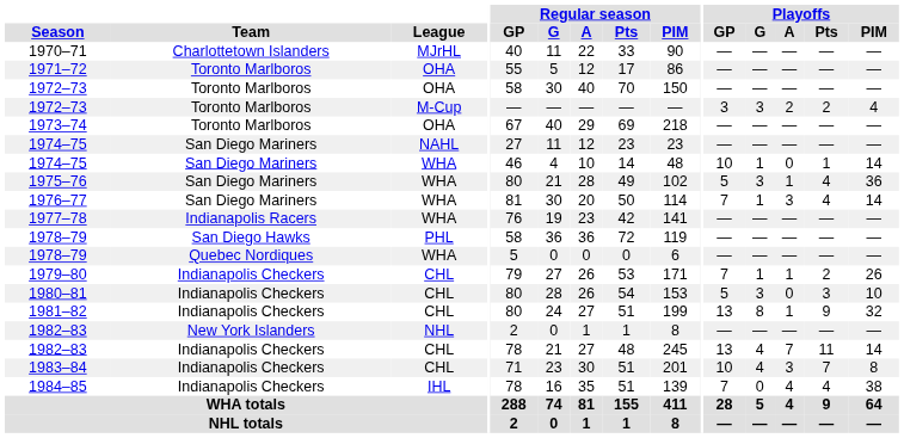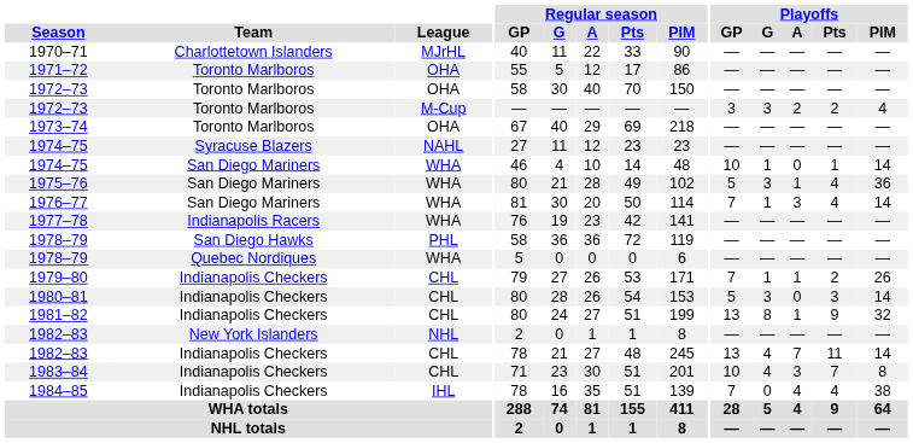 <table border="0" cellpadding="1" cellspacing="0" style="text-align:center; width:60em">
 <tr bgcolor="#e0e0e0">
 <th colspan="3" bgcolor="#ffffff"></th>
 <th rowspan="100" bgcolor="#ffffff"></th>
 <th colspan="5"><a href='#'>Regular season</a></th>
 <th rowspan="100" bgcolor="#ffffff"></th>
 <th colspan="5"><a href='#'>Playoffs</a></th>
 </tr>
 <tr bgcolor="#e0e0e0">
 <th><a href='#'>Season</a></th>
 <th>Team</th>
 <th>League</th>
 <th>GP</th>
 <th><a href='#'>G</a></th>
 <th><a href='#'>A</a></th>
 <th><a href='#'>Pts</a></th>
 <th><a href='#'>PIM</a></th>
 <th>GP</th>
 <th>G</th>
 <th>A</th>
 <th>Pts</th>
 <th>PIM</th>
 </tr>
 <tr>
 <td>1970–71</td>
 <td><a href='#'>Charlottetown Islanders</a></td>
 <td><a href='#'>MJrHL</a></td>
 <td>40</td>
 <td>11</td>
 <td>22</td>
 <td>33</td>
 <td>90</td>
 <td>—</td>
 <td>—</td>
 <td>—</td>
 <td>—</td>
 <td>—</td>
 </tr>
 <tr bgcolor="#f0f0f0">
 <td><a href='#'>1971–72</a></td>
 <td><a href='#'>Toronto Marlboros</a></td>
 <td><a href='#'>OHA</a></td>
 <td>55</td>
 <td>5</td>
 <td>12</td>
 <td>17</td>
 <td>86</td>
 <td>—</td>
 <td>—</td>
 <td>—</td>
 <td>—</td>
 <td>—</td>
 </tr>
 <tr>
 <td><a href='#'>1972–73</a></td>
 <td>Toronto Marlboros</td>
 <td>OHA</td>
 <td>58</td>
 <td>30</td>
 <td>40</td>
 <td>70</td>
 <td>150</td>
 <td>—</td>
 <td>—</td>
 <td>—</td>
 <td>—</td>
 <td>—</td>
 </tr>
 <tr bgcolor="#f0f0f0">
 <td><a href='#'>1972–73</a></td>
 <td>Toronto Marlboros</td>
 <td><a href='#'>M-Cup</a></td>
 <td>—</td>
 <td>—</td>
 <td>—</td>
 <td>—</td>
 <td>—</td>
 <td>3</td>
 <td>3</td>
 <td>2</td>
 <td>2</td>
 <td>4</td>
 </tr>
 <tr>
 <td><a href='#'>1973–74</a></td>
 <td>Toronto Marlboros</td>
 <td>OHA</td>
 <td>67</td>
 <td>40</td>
 <td>29</td>
 <td>69</td>
 <td>218</td>
 <td>—</td>
 <td>—</td>
 <td>—</td>
 <td>—</td>
 <td>—</td>
 </tr>
 <tr bgcolor="#f0f0f0">
 <td><a href='#'>1974–75</a></td>
-<td>San Diego Mariners</td>
+<td><a href='#'>Syracuse Blazers</a></td>
 <td><a href='#'>NAHL</a></td>
 <td>27</td>
 <td>11</td>
 <td>12</td>
 <td>23</td>
 <td>23</td>
 <td>—</td>
 <td>—</td>
 <td>—</td>
 <td>—</td>
 <td>—</td>
 </tr>
 <tr>
 <td><a href='#'>1974–75</a></td>
 <td><a href='#'>San Diego Mariners</a></td>
 <td><a href='#'>WHA</a></td>
 <td>46</td>
 <td>4</td>
 <td>10</td>
 <td>14</td>
 <td>48</td>
 <td>10</td>
 <td>1</td>
 <td>0</td>
 <td>1</td>
 <td>14</td>
 </tr>
 <tr bgcolor="#f0f0f0">
 <td><a href='#'>1975–76</a></td>
 <td>San Diego Mariners</td>
 <td>WHA</td>
 <td>80</td>
 <td>21</td>
 <td>28</td>
 <td>49</td>
 <td>102</td>
 <td>5</td>
 <td>3</td>
 <td>1</td>
 <td>4</td>
 <td>36</td>
 </tr>
 <tr>
 <td><a href='#'>1976–77</a></td>
 <td>San Diego Mariners</td>
 <td>WHA</td>
 <td>81</td>
 <td>30</td>
 <td>20</td>
 <td>50</td>
 <td>114</td>
 <td>7</td>
 <td>1</td>
 <td>3</td>
 <td>4</td>
 <td>14</td>
 </tr>
 <tr bgcolor="#f0f0f0">
 <td><a href='#'>1977–78</a></td>
 <td><a href='#'>Indianapolis Racers</a></td>
 <td>WHA</td>
 <td>76</td>
 <td>19</td>
 <td>23</td>
 <td>42</td>
 <td>141</td>
 <td>—</td>
 <td>—</td>
 <td>—</td>
 <td>—</td>
 <td>—</td>
 </tr>
 <tr>
 <td><a href='#'>1978–79</a></td>
 <td><a href='#'>San Diego Hawks</a></td>
 <td><a href='#'>PHL</a></td>
 <td>58</td>
 <td>36</td>
 <td>36</td>
 <td>72</td>
 <td>119</td>
 <td>—</td>
 <td>—</td>
 <td>—</td>
 <td>—</td>
 <td>—</td>
 </tr>
 <tr bgcolor="#f0f0f0">
 <td><a href='#'>1978–79</a></td>
 <td><a href='#'>Quebec Nordiques</a></td>
 <td>WHA</td>
 <td>5</td>
 <td>0</td>
 <td>0</td>
 <td>0</td>
 <td>6</td>
 <td>—</td>
 <td>—</td>
 <td>—</td>
 <td>—</td>
 <td>—</td>
 </tr>
 <tr>
 <td><a href='#'>1979–80</a></td>
 <td><a href='#'>Indianapolis Checkers</a></td>
 <td><a href='#'>CHL</a></td>
 <td>79</td>
 <td>27</td>
 <td>26</td>
 <td>53</td>
 <td>171</td>
 <td>7</td>
 <td>1</td>
 <td>1</td>
 <td>2</td>
 <td>26</td>
 </tr>
 <tr bgcolor="#f0f0f0">
 <td><a href='#'>1980–81</a></td>
 <td>Indianapolis Checkers</td>
 <td>CHL</td>
 <td>80</td>
 <td>28</td>
 <td>26</td>
 <td>54</td>
 <td>153</td>
 <td>5</td>
 <td>3</td>
 <td>0</td>
 <td>3</td>
-<td>10</td>
+<td>14</td>
 </tr>
 <tr>
 <td><a href='#'>1981–82</a></td>
 <td>Indianapolis Checkers</td>
 <td>CHL</td>
 <td>80</td>
 <td>24</td>
 <td>27</td>
 <td>51</td>
 <td>199</td>
 <td>13</td>
 <td>8</td>
 <td>1</td>
 <td>9</td>
 <td>32</td>
 </tr>
 <tr bgcolor="#f0f0f0">
 <td><a href='#'>1982–83</a></td>
 <td><a href='#'>New York Islanders</a></td>
 <td><a href='#'>NHL</a></td>
 <td>2</td>
 <td>0</td>
 <td>1</td>
 <td>1</td>
 <td>8</td>
 <td>—</td>
 <td>—</td>
 <td>—</td>
 <td>—</td>
 <td>—</td>
 </tr>
 <tr>
 <td><a href='#'>1982–83</a></td>
 <td>Indianapolis Checkers</td>
 <td>CHL</td>
 <td>78</td>
 <td>21</td>
 <td>27</td>
 <td>48</td>
 <td>245</td>
 <td>13</td>
 <td>4</td>
 <td>7</td>
 <td>11</td>
 <td>14</td>
 </tr>
 <tr bgcolor="#f0f0f0">
 <td><a href='#'>1983–84</a></td>
 <td>Indianapolis Checkers</td>
 <td>CHL</td>
 <td>71</td>
 <td>23</td>
 <td>30</td>
 <td>51</td>
 <td>201</td>
 <td>10</td>
 <td>4</td>
 <td>3</td>
 <td>7</td>
 <td>8</td>
 </tr>
 <tr>
 <td><a href='#'>1984–85</a></td>
 <td>Indianapolis Checkers</td>
 <td><a href='#'>IHL</a></td>
 <td>78</td>
 <td>16</td>
 <td>35</td>
 <td>51</td>
 <td>139</td>
 <td>7</td>
 <td>0</td>
 <td>4</td>
 <td>4</td>
 <td>38</td>
 </tr>
 <tr bgcolor="#e0e0e0">
 <th colspan="3">WHA totals</th>
 <th>288</th>
 <th>74</th>
 <th>81</th>
 <th>155</th>
 <th>411</th>
 <th>28</th>
 <th>5</th>
 <th>4</th>
 <th>9</th>
 <th>64</th>
 </tr>
 <tr bgcolor="#e0e0e0">
 <th colspan="3">NHL totals</th>
 <th>2</th>
 <th>0</th>
 <th>1</th>
 <th>1</th>
 <th>8</th>
 <th>—</th>
 <th>—</th>
 <th>—</th>
 <th>—</th>
 <th>—</th>
 </tr>
 </table>
